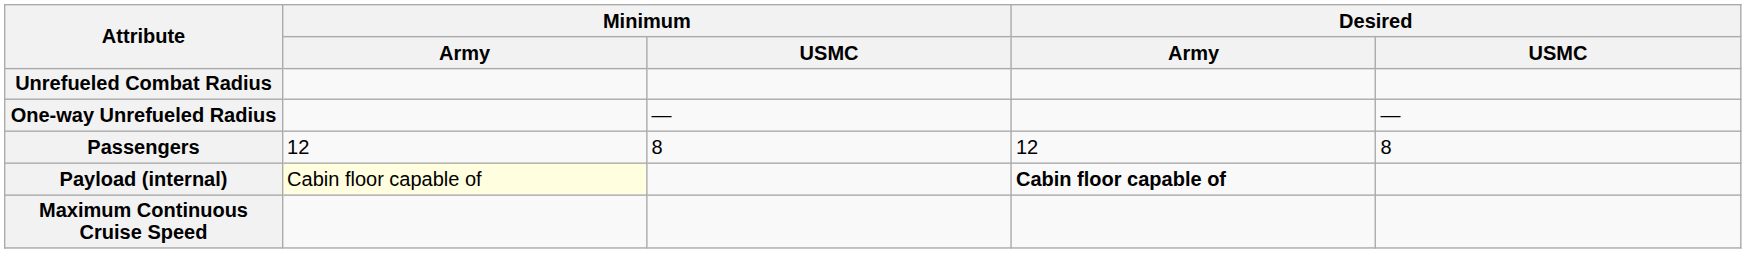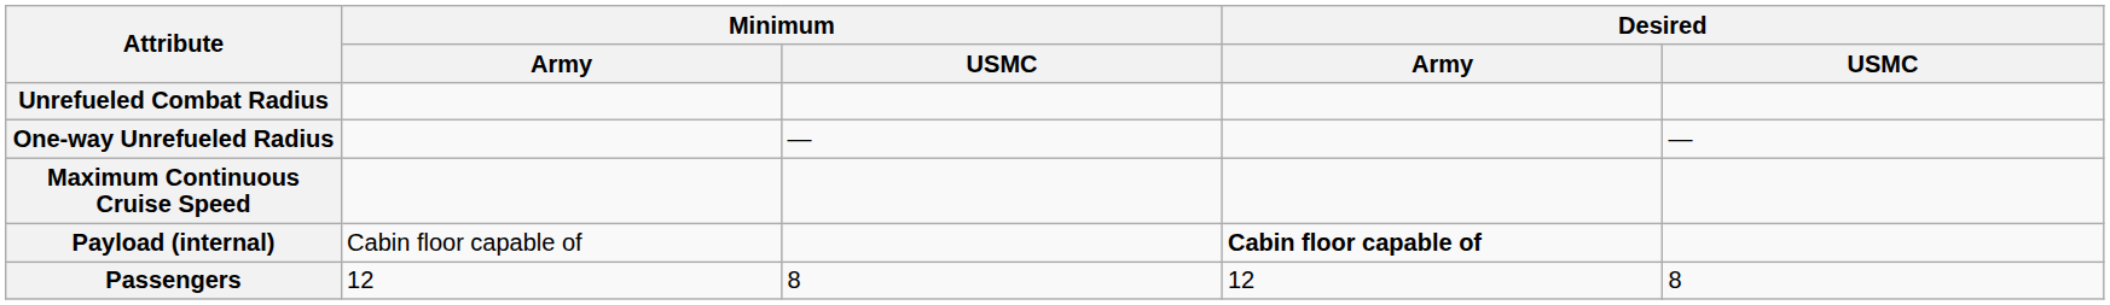 <table class="wikitable" style="font-size:90%;text-align:left;">
 <tr>
 <th style="width:16%;" rowspan=2>Attribute</th>
 <th colspan=2>Minimum</th>
 <th colspan=2>Desired</th>
 </tr>
 <tr>
 <th style="width:21%;">Army</th>
 <th style="width:21%;">USMC</th>
 <th style="width:21%;">Army</th>
 <th style="width:21%;">USMC</th>
 </tr>
 <tr>
 <th>Unrefueled Combat Radius</th>
 <td></td>
 <td></td>
 <td></td>
 <td></td>
 </tr>
 <tr>
 <th>One-way Unrefueled Radius</th>
 <td></td>
 <td>—</td>
 <td></td>
 <td>—</td>
 </tr>
 <tr>
+<th>Maximum Continuous Cruise Speed</th>
+<td></td>
+<td></td>
+<td></td>
+<td></td>
+</tr>
+<tr>
+<th>Payload (internal)</th>
+<td>Cabin floor capable of </td>
+<td></td>
+<td><strong>Cabin floor capable of </strong></td>
+<td></td>
+</tr>
+<tr>
 <th>Passengers</th>
 <td>12</td>
 <td>8</td>
 <td>12</td>
 <td>8</td>
 </tr>
-<tr>
-<th>Payload (internal)</th>
-<td style="background: lightyellow;">Cabin floor capable of </td>
-<td></td>
-<td><strong>Cabin floor capable of </strong></td>
-<td></td>
-</tr>
-<tr>
-<th>Maximum Continuous Cruise Speed</th>
-<td></td>
-<td></td>
-<td></td>
-<td></td>
-</tr>
 </table>
